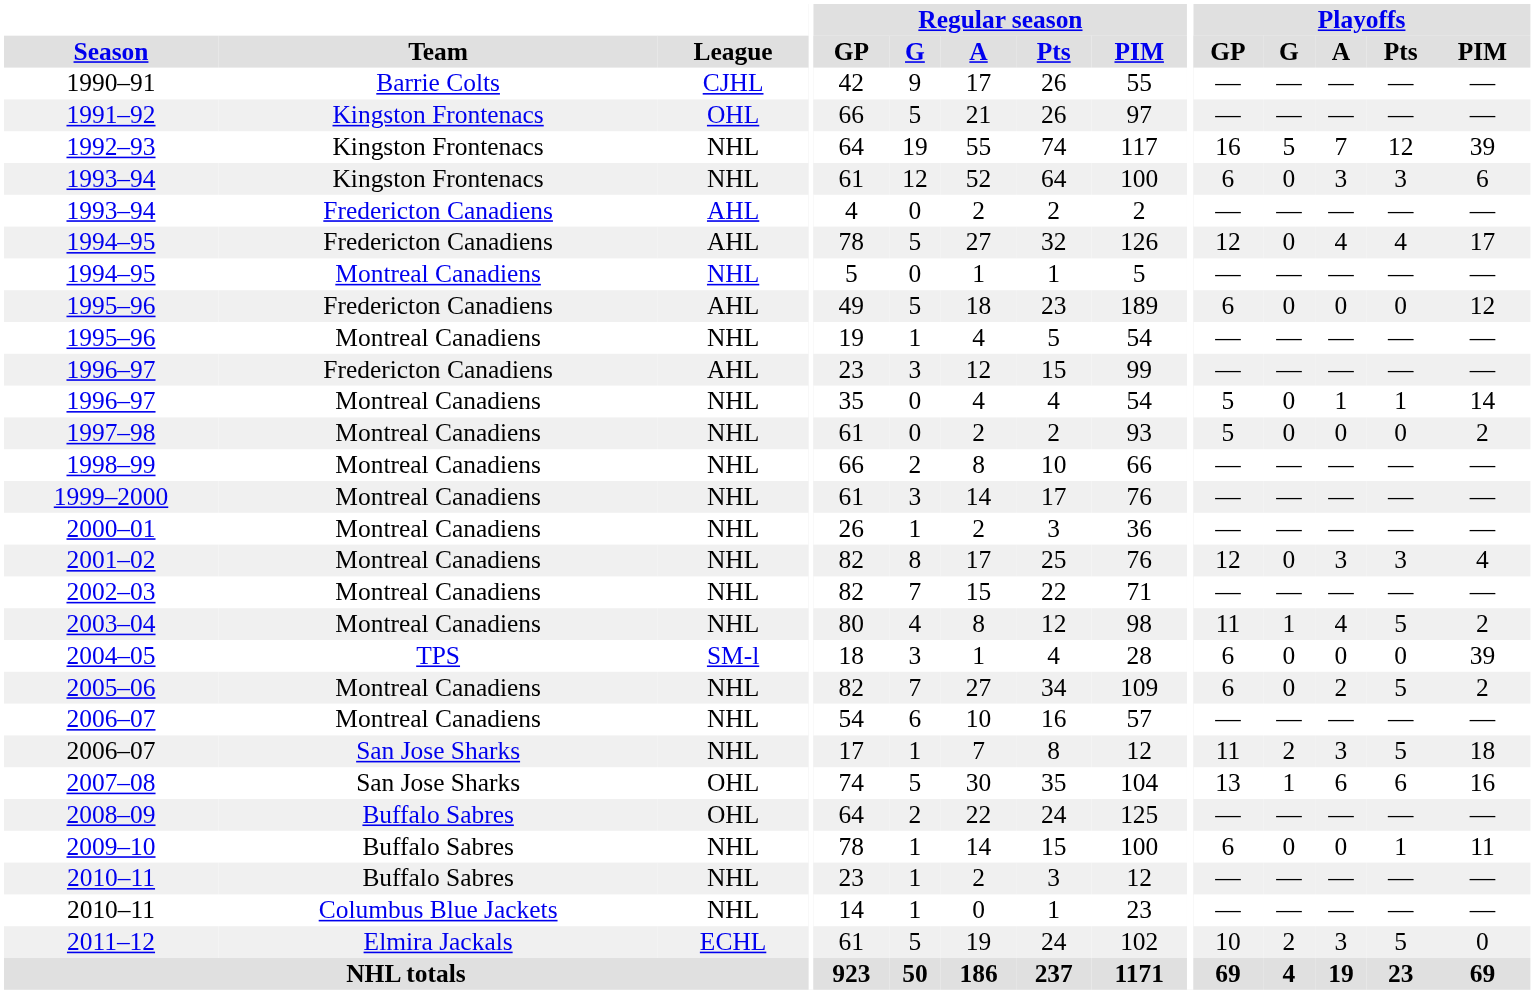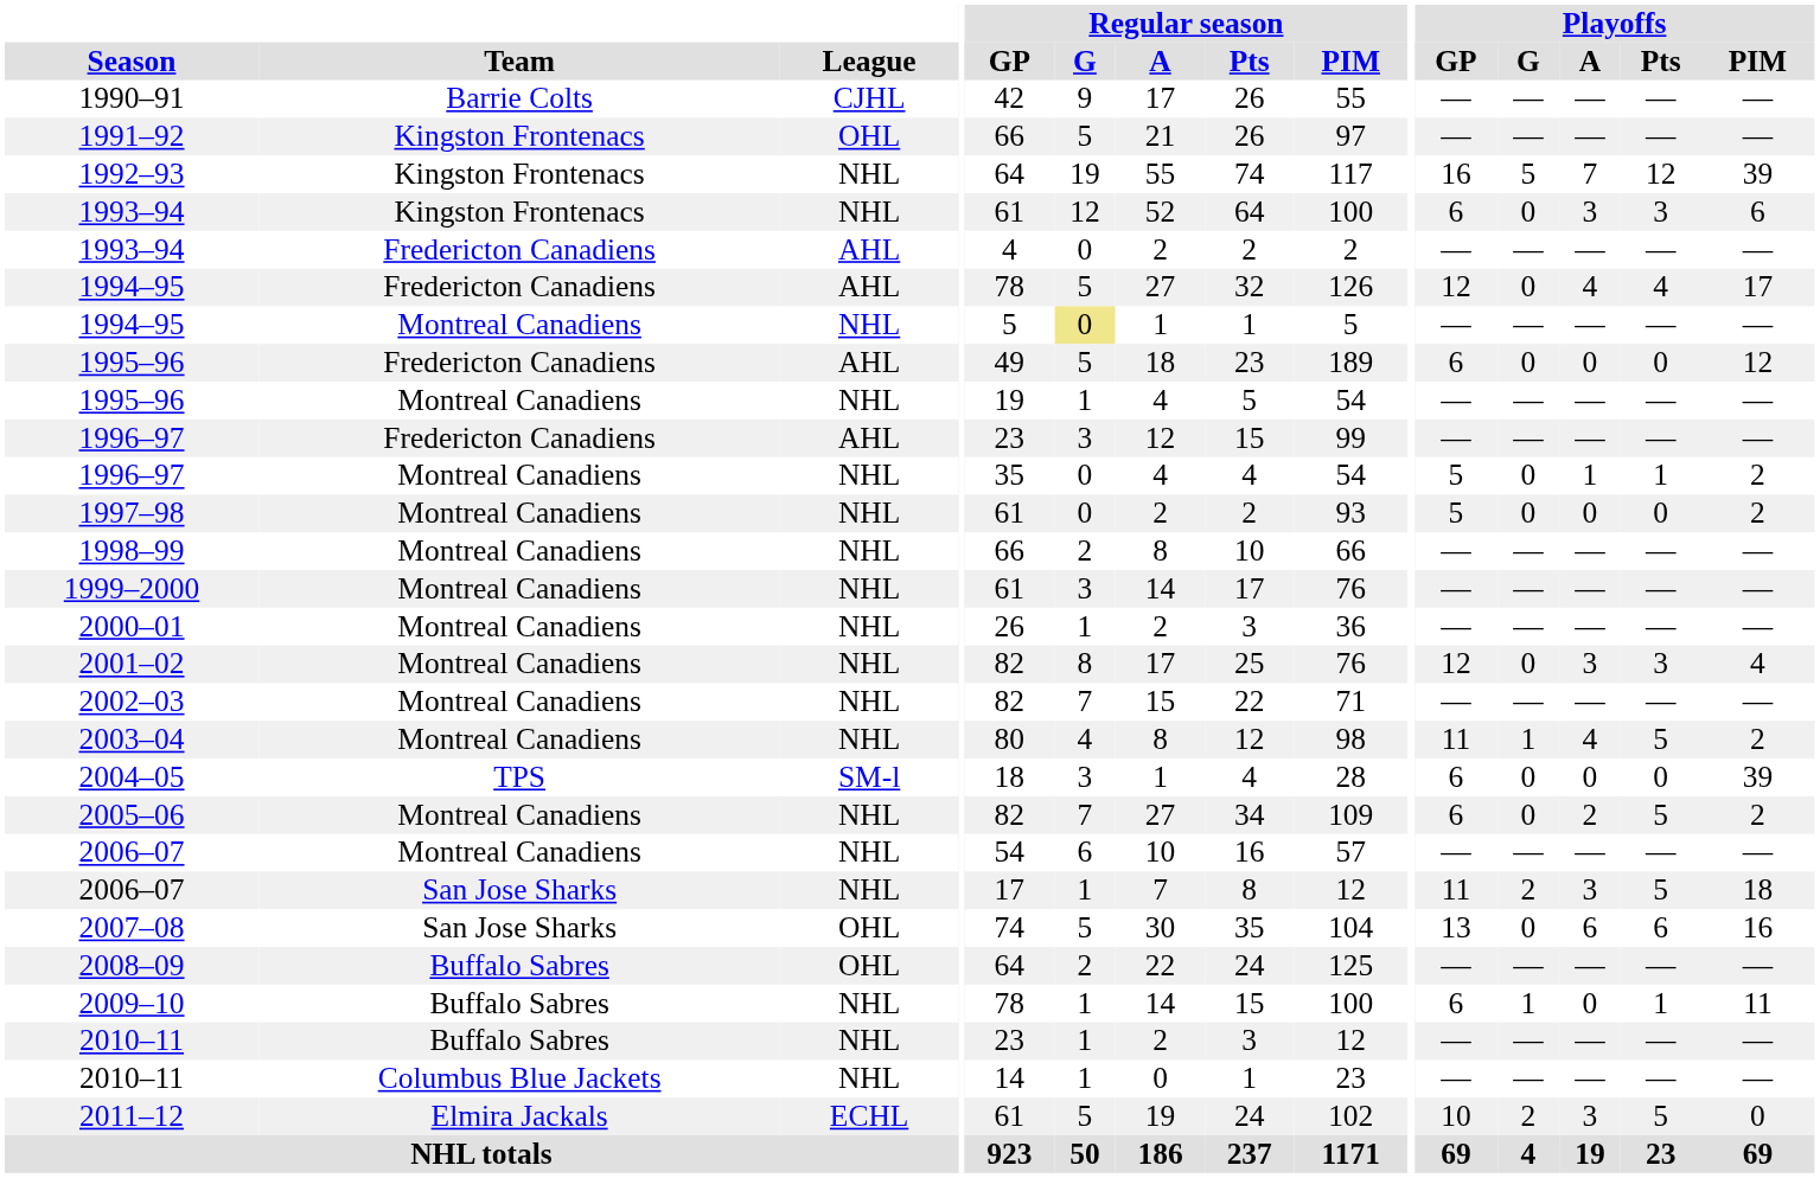 <table border="0" cellpadding="1" cellspacing="0" style="text-align:center; width:60em">
 <tr bgcolor="#e0e0e0">
 <th colspan="3" bgcolor="#ffffff"></th>
 <th rowspan="100" bgcolor="#ffffff"></th>
 <th colspan="5"><a href='#'>Regular season</a></th>
 <th rowspan="100" bgcolor="#ffffff"></th>
 <th colspan="5"><a href='#'>Playoffs</a></th>
 </tr>
 <tr bgcolor="#e0e0e0">
 <th><a href='#'>Season</a></th>
 <th>Team</th>
 <th>League</th>
 <th>GP</th>
 <th><a href='#'>G</a></th>
 <th><a href='#'>A</a></th>
 <th><a href='#'>Pts</a></th>
 <th><a href='#'>PIM</a></th>
 <th>GP</th>
 <th>G</th>
 <th>A</th>
 <th>Pts</th>
 <th>PIM</th>
 </tr>
 <tr>
 <td>1990–91</td>
 <td><a href='#'>Barrie Colts</a></td>
 <td><a href='#'>CJHL</a></td>
 <td>42</td>
 <td>9</td>
 <td>17</td>
 <td>26</td>
 <td>55</td>
 <td>—</td>
 <td>—</td>
 <td>—</td>
 <td>—</td>
 <td>—</td>
 </tr>
 <tr bgcolor="#f0f0f0">
 <td><a href='#'>1991–92</a></td>
 <td><a href='#'>Kingston Frontenacs</a></td>
 <td><a href='#'>OHL</a></td>
 <td>66</td>
 <td>5</td>
 <td>21</td>
 <td>26</td>
 <td>97</td>
 <td>—</td>
 <td>—</td>
 <td>—</td>
 <td>—</td>
 <td>—</td>
 </tr>
 <tr>
 <td><a href='#'>1992–93</a></td>
 <td>Kingston Frontenacs</td>
 <td>NHL</td>
 <td>64</td>
 <td>19</td>
 <td>55</td>
 <td>74</td>
 <td>117</td>
 <td>16</td>
 <td>5</td>
 <td>7</td>
 <td>12</td>
 <td>39</td>
 </tr>
 <tr bgcolor="#f0f0f0">
 <td><a href='#'>1993–94</a></td>
 <td>Kingston Frontenacs</td>
 <td>NHL</td>
 <td>61</td>
 <td>12</td>
 <td>52</td>
 <td>64</td>
 <td>100</td>
 <td>6</td>
 <td>0</td>
 <td>3</td>
 <td>3</td>
 <td>6</td>
 </tr>
 <tr>
 <td><a href='#'>1993–94</a></td>
 <td><a href='#'>Fredericton Canadiens</a></td>
 <td><a href='#'>AHL</a></td>
 <td>4</td>
 <td>0</td>
 <td>2</td>
 <td>2</td>
 <td>2</td>
 <td>—</td>
 <td>—</td>
 <td>—</td>
 <td>—</td>
 <td>—</td>
 </tr>
 <tr bgcolor="#f0f0f0">
 <td><a href='#'>1994–95</a></td>
 <td>Fredericton Canadiens</td>
 <td>AHL</td>
 <td>78</td>
 <td>5</td>
 <td>27</td>
 <td>32</td>
 <td>126</td>
 <td>12</td>
 <td>0</td>
 <td>4</td>
 <td>4</td>
 <td>17</td>
 </tr>
 <tr>
 <td><a href='#'>1994–95</a></td>
 <td><a href='#'>Montreal Canadiens</a></td>
 <td><a href='#'>NHL</a></td>
 <td>5</td>
-<td>0</td>
+<td style="background: khaki;">0</td>
 <td>1</td>
 <td>1</td>
 <td>5</td>
 <td>—</td>
 <td>—</td>
 <td>—</td>
 <td>—</td>
 <td>—</td>
 </tr>
 <tr bgcolor="#f0f0f0">
 <td><a href='#'>1995–96</a></td>
 <td>Fredericton Canadiens</td>
 <td>AHL</td>
 <td>49</td>
 <td>5</td>
 <td>18</td>
 <td>23</td>
 <td>189</td>
 <td>6</td>
 <td>0</td>
 <td>0</td>
 <td>0</td>
 <td>12</td>
 </tr>
 <tr>
 <td><a href='#'>1995–96</a></td>
 <td>Montreal Canadiens</td>
 <td>NHL</td>
 <td>19</td>
 <td>1</td>
 <td>4</td>
 <td>5</td>
 <td>54</td>
 <td>—</td>
 <td>—</td>
 <td>—</td>
 <td>—</td>
 <td>—</td>
 </tr>
 <tr bgcolor="#f0f0f0">
 <td><a href='#'>1996–97</a></td>
 <td>Fredericton Canadiens</td>
 <td>AHL</td>
 <td>23</td>
 <td>3</td>
 <td>12</td>
 <td>15</td>
 <td>99</td>
 <td>—</td>
 <td>—</td>
 <td>—</td>
 <td>—</td>
 <td>—</td>
 </tr>
 <tr>
 <td><a href='#'>1996–97</a></td>
 <td>Montreal Canadiens</td>
 <td>NHL</td>
 <td>35</td>
 <td>0</td>
 <td>4</td>
 <td>4</td>
 <td>54</td>
 <td>5</td>
 <td>0</td>
 <td>1</td>
 <td>1</td>
-<td>14</td>
+<td>2</td>
 </tr>
 <tr bgcolor="#f0f0f0">
 <td><a href='#'>1997–98</a></td>
 <td>Montreal Canadiens</td>
 <td>NHL</td>
 <td>61</td>
 <td>0</td>
 <td>2</td>
 <td>2</td>
 <td>93</td>
 <td>5</td>
 <td>0</td>
 <td>0</td>
 <td>0</td>
 <td>2</td>
 </tr>
 <tr>
 <td><a href='#'>1998–99</a></td>
 <td>Montreal Canadiens</td>
 <td>NHL</td>
 <td>66</td>
 <td>2</td>
 <td>8</td>
 <td>10</td>
 <td>66</td>
 <td>—</td>
 <td>—</td>
 <td>—</td>
 <td>—</td>
 <td>—</td>
 </tr>
 <tr bgcolor="#f0f0f0">
 <td><a href='#'>1999–2000</a></td>
 <td>Montreal Canadiens</td>
 <td>NHL</td>
 <td>61</td>
 <td>3</td>
 <td>14</td>
 <td>17</td>
 <td>76</td>
 <td>—</td>
 <td>—</td>
 <td>—</td>
 <td>—</td>
 <td>—</td>
 </tr>
 <tr>
 <td><a href='#'>2000–01</a></td>
 <td>Montreal Canadiens</td>
 <td>NHL</td>
 <td>26</td>
 <td>1</td>
 <td>2</td>
 <td>3</td>
 <td>36</td>
 <td>—</td>
 <td>—</td>
 <td>—</td>
 <td>—</td>
 <td>—</td>
 </tr>
 <tr bgcolor="#f0f0f0">
 <td><a href='#'>2001–02</a></td>
 <td>Montreal Canadiens</td>
 <td>NHL</td>
 <td>82</td>
 <td>8</td>
 <td>17</td>
 <td>25</td>
 <td>76</td>
 <td>12</td>
 <td>0</td>
 <td>3</td>
 <td>3</td>
 <td>4</td>
 </tr>
 <tr>
 <td><a href='#'>2002–03</a></td>
 <td>Montreal Canadiens</td>
 <td>NHL</td>
 <td>82</td>
 <td>7</td>
 <td>15</td>
 <td>22</td>
 <td>71</td>
 <td>—</td>
 <td>—</td>
 <td>—</td>
 <td>—</td>
 <td>—</td>
 </tr>
 <tr bgcolor="#f0f0f0">
 <td><a href='#'>2003–04</a></td>
 <td>Montreal Canadiens</td>
 <td>NHL</td>
 <td>80</td>
 <td>4</td>
 <td>8</td>
 <td>12</td>
 <td>98</td>
 <td>11</td>
 <td>1</td>
 <td>4</td>
 <td>5</td>
 <td>2</td>
 </tr>
 <tr>
 <td><a href='#'>2004–05</a></td>
 <td><a href='#'>TPS</a></td>
 <td><a href='#'>SM-l</a></td>
 <td>18</td>
 <td>3</td>
 <td>1</td>
 <td>4</td>
 <td>28</td>
 <td>6</td>
 <td>0</td>
 <td>0</td>
 <td>0</td>
 <td>39</td>
 </tr>
 <tr bgcolor="#f0f0f0">
 <td><a href='#'>2005–06</a></td>
 <td>Montreal Canadiens</td>
 <td>NHL</td>
 <td>82</td>
 <td>7</td>
 <td>27</td>
 <td>34</td>
 <td>109</td>
 <td>6</td>
 <td>0</td>
 <td>2</td>
 <td>5</td>
 <td>2</td>
 </tr>
 <tr>
 <td><a href='#'>2006–07</a></td>
 <td>Montreal Canadiens</td>
 <td>NHL</td>
 <td>54</td>
 <td>6</td>
 <td>10</td>
 <td>16</td>
 <td>57</td>
 <td>—</td>
 <td>—</td>
 <td>—</td>
 <td>—</td>
 <td>—</td>
 </tr>
 <tr bgcolor="#f0f0f0">
 <td>2006–07</td>
 <td><a href='#'>San Jose Sharks</a></td>
 <td>NHL</td>
 <td>17</td>
 <td>1</td>
 <td>7</td>
 <td>8</td>
 <td>12</td>
 <td>11</td>
 <td>2</td>
 <td>3</td>
 <td>5</td>
 <td>18</td>
 </tr>
 <tr>
 <td><a href='#'>2007–08</a></td>
 <td>San Jose Sharks</td>
 <td>OHL</td>
 <td>74</td>
 <td>5</td>
 <td>30</td>
 <td>35</td>
 <td>104</td>
 <td>13</td>
-<td>1</td>
+<td>0</td>
 <td>6</td>
 <td>6</td>
 <td>16</td>
 </tr>
 <tr bgcolor="#f0f0f0">
 <td><a href='#'>2008–09</a></td>
 <td><a href='#'>Buffalo Sabres</a></td>
 <td>OHL</td>
 <td>64</td>
 <td>2</td>
 <td>22</td>
 <td>24</td>
 <td>125</td>
 <td>—</td>
 <td>—</td>
 <td>—</td>
 <td>—</td>
 <td>—</td>
 </tr>
 <tr>
 <td><a href='#'>2009–10</a></td>
 <td>Buffalo Sabres</td>
 <td>NHL</td>
 <td>78</td>
 <td>1</td>
 <td>14</td>
 <td>15</td>
 <td>100</td>
 <td>6</td>
-<td>0</td>
+<td>1</td>
 <td>0</td>
 <td>1</td>
 <td>11</td>
 </tr>
 <tr bgcolor="#f0f0f0">
 <td><a href='#'>2010–11</a></td>
 <td>Buffalo Sabres</td>
 <td>NHL</td>
 <td>23</td>
 <td>1</td>
 <td>2</td>
 <td>3</td>
 <td>12</td>
 <td>—</td>
 <td>—</td>
 <td>—</td>
 <td>—</td>
 <td>—</td>
 </tr>
 <tr>
 <td>2010–11</td>
 <td><a href='#'>Columbus Blue Jackets</a></td>
 <td>NHL</td>
 <td>14</td>
 <td>1</td>
 <td>0</td>
 <td>1</td>
 <td>23</td>
 <td>—</td>
 <td>—</td>
 <td>—</td>
 <td>—</td>
 <td>—</td>
 </tr>
 <tr bgcolor="#f0f0f0">
 <td><a href='#'>2011–12</a></td>
 <td><a href='#'>Elmira Jackals</a></td>
 <td><a href='#'>ECHL</a></td>
 <td>61</td>
 <td>5</td>
 <td>19</td>
 <td>24</td>
 <td>102</td>
 <td>10</td>
 <td>2</td>
 <td>3</td>
 <td>5</td>
 <td>0</td>
 </tr>
 <tr bgcolor="#e0e0e0">
 <th colspan="3">NHL totals</th>
 <th>923</th>
 <th>50</th>
 <th>186</th>
 <th>237</th>
 <th>1171</th>
 <th>69</th>
 <th>4</th>
 <th>19</th>
 <th>23</th>
 <th>69</th>
 </tr>
 </table>
